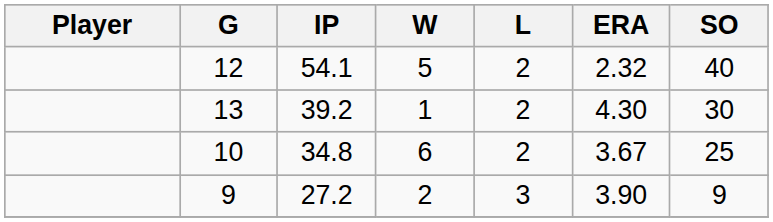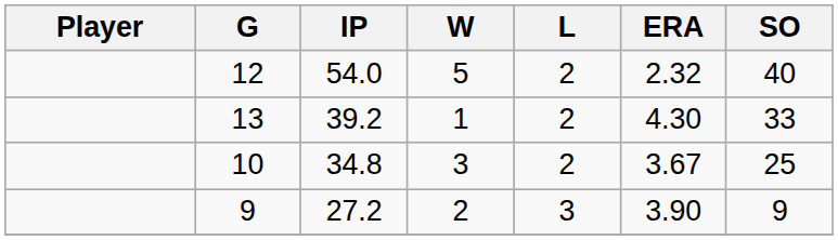 <table class="wikitable sortable">
 <tr>
 <th bgcolor="#DDDDFF" width="16%">Player</th>
 <th bgcolor="#DDDDFF" width="9%">G</th>
 <th bgcolor="#DDDDFF" width="9%">IP</th>
 <th bgcolor="#DDDDFF" width="9%">W</th>
 <th bgcolor="#DDDDFF" width="9%">L</th>
 <th bgcolor="#DDDDFF" width="9%">ERA</th>
 <th bgcolor="#DDDDFF" width="9%">SO</th>
 </tr>
 <tr align="center">
 <td></td>
 <td>12</td>
-<td>54.1</td>
+<td>54.0</td>
 <td>5</td>
 <td>2</td>
 <td>2.32</td>
 <td>40</td>
 </tr>
 <tr align="center">
 <td></td>
 <td>13</td>
 <td>39.2</td>
 <td>1</td>
 <td>2</td>
 <td>4.30</td>
-<td>30</td>
+<td>33</td>
 </tr>
 <tr align="center">
 <td></td>
 <td>10</td>
 <td>34.8</td>
-<td>6</td>
+<td>3</td>
 <td>2</td>
 <td>3.67</td>
 <td>25</td>
 </tr>
 <tr align="center">
 <td></td>
 <td>9</td>
 <td>27.2</td>
 <td>2</td>
 <td>3</td>
 <td>3.90</td>
 <td>9</td>
 </tr>
 <tr align="center">
 </tr>
 </table>
